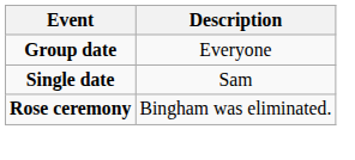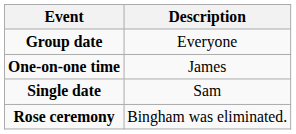 <table class="wikitable sortable" style="text-align:center;">
 <tr>
 <th>Event</th>
 <th>Description</th>
 </tr>
 <tr>
 <td><strong>Group date</strong></td>
 <td>Everyone</td>
 </tr>
 <tr>
+<td><strong>One-on-one time</strong></td>
+<td>James</td>
+</tr>
+<tr>
 <td><strong>Single date</strong></td>
 <td>Sam</td>
 </tr>
 <tr>
 <td><strong>Rose ceremony</strong></td>
 <td>Bingham was eliminated.</td>
 </tr>
 </table>
